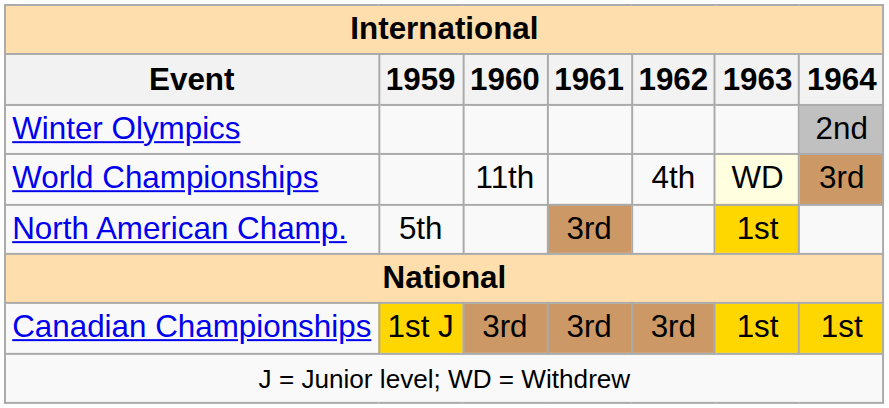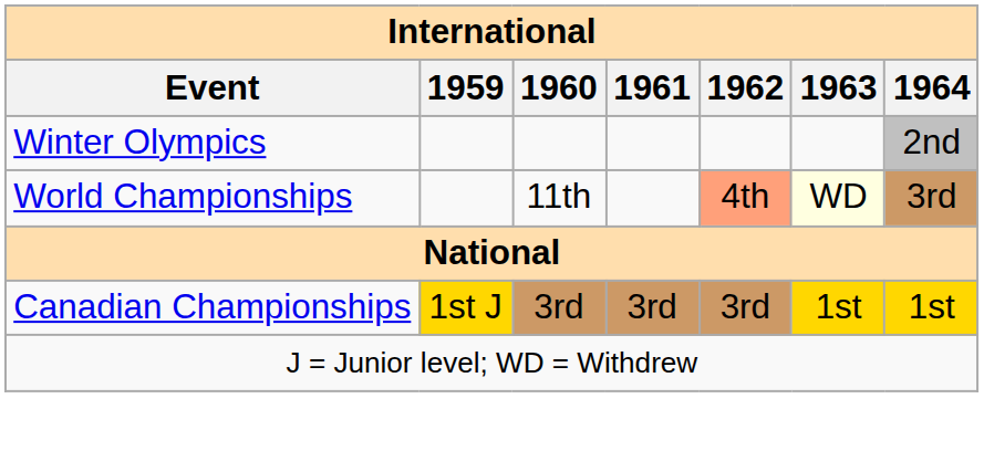 <table class="wikitable" style="text-align:center">
 <tr>
 <th style="background-color: #ffdead; " colspan=7 align=center>International</th>
 </tr>
 <tr>
 <th>Event</th>
 <th>1959</th>
 <th>1960</th>
 <th>1961</th>
 <th>1962</th>
 <th>1963</th>
 <th>1964</th>
 </tr>
 <tr>
 <td align=left><a href='#'>Winter Olympics</a></td>
 <td></td>
 <td></td>
 <td></td>
 <td></td>
 <td></td>
 <td bgcolor=silver>2nd</td>
 </tr>
 <tr>
 <td align=left><a href='#'>World Championships</a></td>
 <td></td>
 <td>11th</td>
 <td></td>
-<td>4th</td>
+<td style="background: lightsalmon;">4th</td>
 <td style="background: lightyellow;">WD</td>
 <td bgcolor=cc9966>3rd</td>
-</tr>
-<tr>
-<td align=left><a href='#'>North American Champ.</a></td>
-<td>5th</td>
-<td></td>
-<td bgcolor=cc9966>3rd</td>
-<td></td>
-<td bgcolor=gold>1st</td>
-<td></td>
 </tr>
 <tr>
 <th style="background-color: #ffdead; " colspan=7 align=center>National</th>
 </tr>
 <tr>
 <td align=left><a href='#'>Canadian Championships</a></td>
 <td bgcolor=gold>1st J</td>
 <td bgcolor=cc9966>3rd</td>
 <td bgcolor=cc9966>3rd</td>
 <td bgcolor=cc9966>3rd</td>
 <td bgcolor=gold>1st</td>
 <td bgcolor=gold>1st</td>
 </tr>
 <tr>
 <td colspan=7 align=center><small> J = Junior level; WD = Withdrew </small></td>
 </tr>
 </table>
